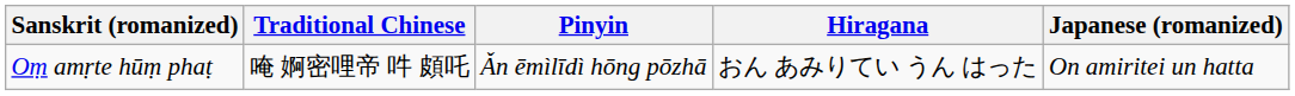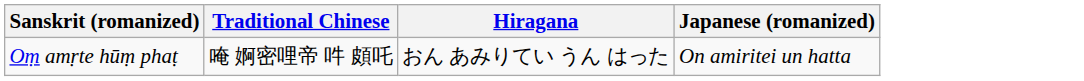 <table class="wikitable">
 <tr>
 <th>Sanskrit (romanized)</th>
 <th><a href='#'>Traditional Chinese</a></th>
-<th><a href='#'>Pinyin</a></th>
 <th><a href='#'>Hiragana</a></th>
 <th>Japanese (romanized)</th>
 </tr>
 <tr>
 <td><em><a href='#'>Oṃ</a> amṛte hūṃ phaṭ</em></td>
 <td>唵 婀密哩帝 吽 頗吒</td>
-<td><em>Ǎn ēmìlīdì hōng pōzhā</em></td>
 <td>おん あみりてい うん はった</td>
 <td><em>On amiritei un hatta</em></td>
 </tr>
 </table>
